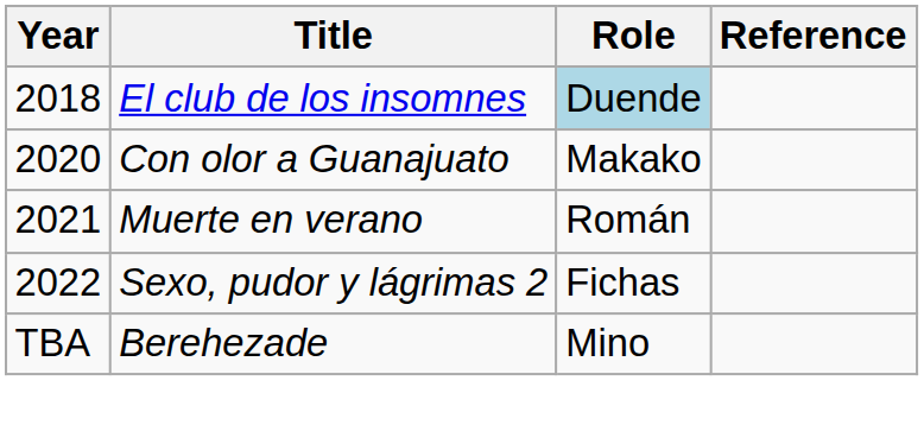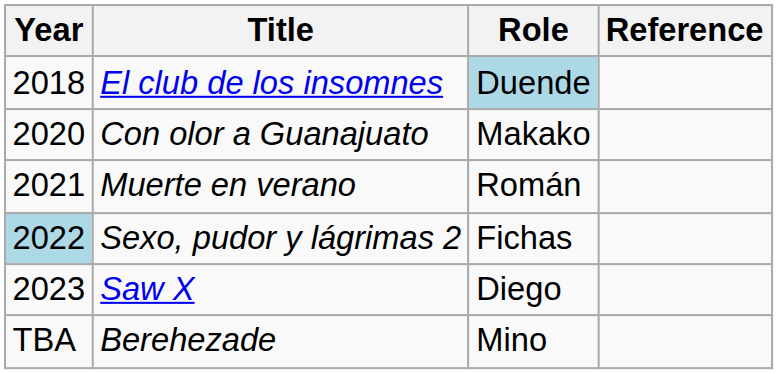 <table class="wikitable">
 <tr>
 <th>Year</th>
 <th>Title</th>
 <th>Role</th>
 <th>Reference</th>
 </tr>
 <tr>
 <td>2018</td>
 <td><em><a href='#'>El club de los insomnes</a></em></td>
 <td style="background: lightblue;">Duende</td>
 <td></td>
 </tr>
 <tr>
 <td>2020</td>
 <td><em>Con olor a Guanajuato</em></td>
 <td>Makako</td>
 <td></td>
 </tr>
 <tr>
 <td>2021</td>
 <td><em>Muerte en verano</em></td>
 <td>Román</td>
 <td></td>
 </tr>
 <tr>
-<td>2022</td>
+<td style="background: lightblue;">2022</td>
 <td><em>Sexo, pudor y lágrimas 2</em></td>
 <td>Fichas</td>
+<td></td>
+</tr>
+<tr>
+<td>2023</td>
+<td><em><a href='#'>Saw X</a></em></td>
+<td>Diego</td>
 <td></td>
 </tr>
 <tr>
 <td>TBA</td>
 <td><em>Berehezade</em></td>
 <td>Mino</td>
 <td></td>
 </tr>
 </table>
